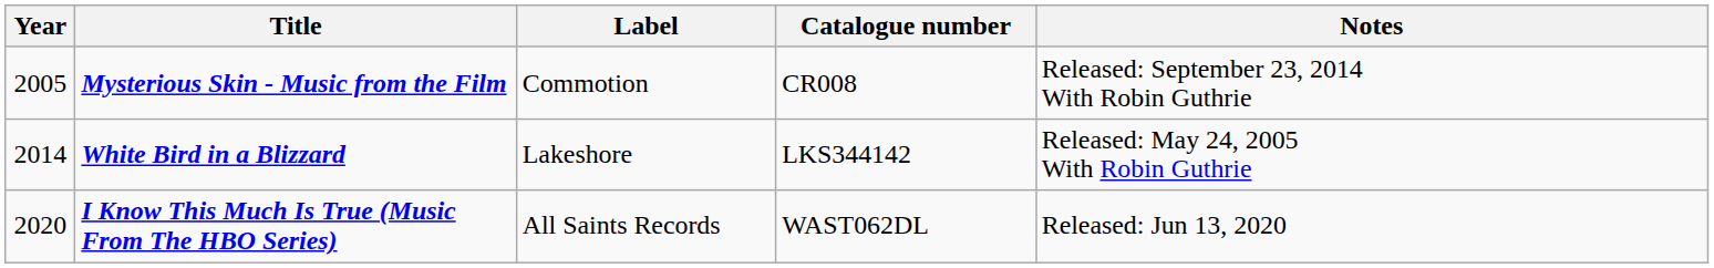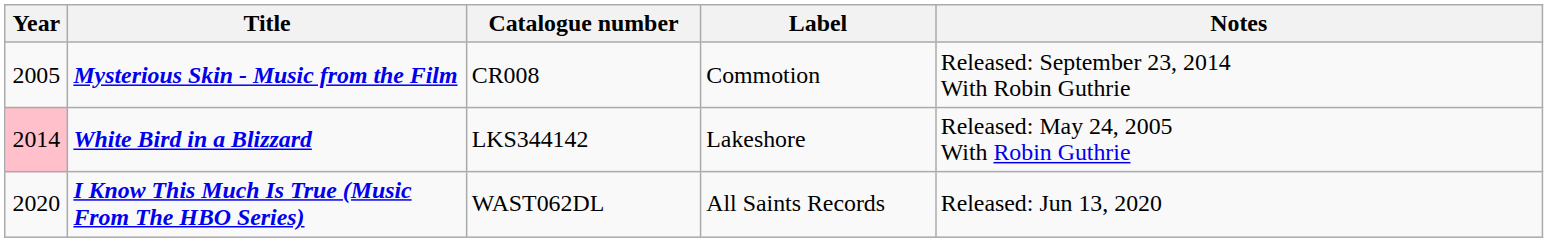 <table class="wikitable">
 <tr>
 <th width="35">Year</th>
 <th width="260">Title</th>
+<th width="150">Catalogue number</th>
 <th width="150">Label</th>
-<th width="150">Catalogue number</th>
 <th width="400">Notes</th>
 </tr>
 <tr>
 <td align="center" rowspan="1">2005</td>
 <td><strong><em><a href='#'>Mysterious Skin - Music from the Film</a></em></strong></td>
+<td>CR008</td>
 <td>Commotion</td>
-<td>CR008</td>
 <td>Released: September 23, 2014<br>With Robin Guthrie</td>
 </tr>
 <tr>
-<td align="center" rowspan="1">2014</td>
+<td align="center" rowspan="1" style="background: pink;">2014</td>
 <td><strong><em><a href='#'>White Bird in a Blizzard</a></em></strong></td>
+<td>LKS344142</td>
 <td>Lakeshore</td>
-<td>LKS344142</td>
 <td>Released: May 24, 2005<br>With <a href='#'>Robin Guthrie</a></td>
 </tr>
 <tr>
 <td align="center" rowspan="1">2020</td>
 <td><strong><em><a href='#'>I Know This Much Is True (Music From The HBO Series)</a></em></strong></td>
+<td>WAST062DL</td>
 <td>All Saints Records</td>
-<td>WAST062DL</td>
 <td>Released: Jun 13, 2020</td>
 </tr>
 </table>
